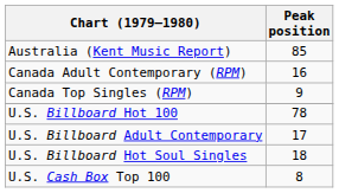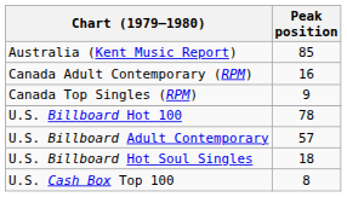 <table class="wikitable sortable">
 <tr>
 <th>Chart (1979–1980)</th>
 <th>Peak<br>position</th>
 </tr>
 <tr>
 <td>Australia (<a href='#'>Kent Music Report</a>)</td>
 <td style="text-align:center;">85</td>
 </tr>
 <tr>
 <td>Canada Adult Contemporary (<a href='#'><em>RPM</em></a>)</td>
 <td style="text-align:center;">16</td>
 </tr>
 <tr>
 <td>Canada Top Singles (<a href='#'><em>RPM</em></a>)</td>
 <td style="text-align:center;">9</td>
 </tr>
 <tr>
 </tr>
 <tr>
 </tr>
 <tr>
 <td>U.S. <a href='#'><em>Billboard</em> Hot 100</a></td>
 <td style="text-align:center;">78</td>
 </tr>
 <tr>
 <td>U.S. <em>Billboard</em> <a href='#'>Adult Contemporary</a></td>
-<td style="text-align:center;">17</td>
+<td style="text-align:center;">57</td>
 </tr>
 <tr>
 <td>U.S. <em>Billboard</em> <a href='#'>Hot Soul Singles</a></td>
 <td style="text-align:center;">18</td>
 </tr>
 <tr>
 <td>U.S. <em><a href='#'>Cash Box</a></em> Top 100</td>
 <td style="text-align:center;">8</td>
 </tr>
 </table>
